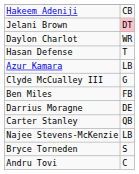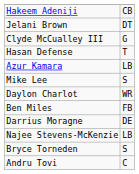 <table class="wikitable">
 <tr>
 </tr>
 <tr>
 <td><a href='#'>Hakeem Adeniji</a></td>
 <td>CB</td>
 </tr>
 <tr>
 <td>Jelani Brown</td>
-<td style="background: pink;">DT</td>
+<td>DT</td>
 </tr>
 <tr>
-<td>Daylon Charlot</td>
-<td>WR</td>
+<td>Clyde McCualley III</td>
+<td>G</td>
 </tr>
 <tr>
 <td>Hasan Defense</td>
 <td>T</td>
 </tr>
 <tr>
 <td><a href='#'>Azur Kamara</a></td>
 <td>LB</td>
 </tr>
 <tr>
-<td>Clyde McCualley III</td>
-<td>G</td>
+<td>Mike Lee</td>
+<td>S</td>
+</tr>
+<tr>
+<td>Daylon Charlot</td>
+<td>WR</td>
 </tr>
 <tr>
 <td>Ben Miles</td>
 <td>FB</td>
 </tr>
 <tr>
 <td>Darrius Moragne</td>
 <td>DE</td>
-</tr>
-<tr>
-<td>Carter Stanley</td>
-<td>QB</td>
 </tr>
 <tr>
 <td>Najee Stevens-McKenzie</td>
 <td>LB</td>
 </tr>
 <tr>
 <td>Bryce Torneden</td>
 <td>S</td>
 </tr>
 <tr>
 <td>Andru Tovi</td>
 <td>C</td>
 </tr>
 </table>
